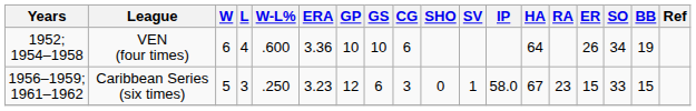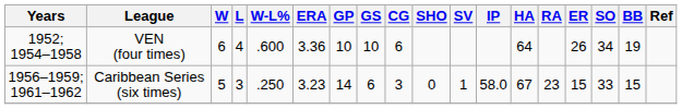 <table class="wikitable" style="font-size:85%;">
 <tr>
 <th>Years</th>
 <th>League</th>
 <th><a href='#'>W</a></th>
 <th><a href='#'>L</a></th>
 <th><a href='#'>W-L%</a></th>
 <th><a href='#'>ERA</a></th>
 <th><a href='#'>GP</a></th>
 <th><a href='#'>GS</a></th>
 <th><a href='#'>CG</a></th>
 <th><a href='#'>SHO</a></th>
 <th><a href='#'>SV</a></th>
 <th><a href='#'>IP</a></th>
 <th><a href='#'>HA</a></th>
 <th><a href='#'>RA</a></th>
 <th><a href='#'>ER</a></th>
 <th><a href='#'>SO</a></th>
 <th><a href='#'>BB</a></th>
 <th>Ref</th>
 </tr>
 <tr align=center>
 <td>1952;<br>1954–1958</td>
 <td>VEN<br>(four times)</td>
 <td>6</td>
 <td>4</td>
 <td>.600</td>
 <td>3.36</td>
 <td>10</td>
 <td>10</td>
 <td>6</td>
 <td></td>
 <td></td>
 <td></td>
 <td>64</td>
 <td></td>
 <td>26</td>
 <td>34</td>
 <td>19</td>
 <td></td>
 </tr>
 <tr align=center>
 <td>1956–1959;<br>1961–1962</td>
 <td> Caribbean Series <br>(six times)</td>
 <td>5</td>
 <td>3</td>
 <td>.250</td>
 <td>3.23</td>
-<td>12</td>
+<td>14</td>
 <td>6</td>
 <td>3</td>
 <td>0</td>
 <td>1</td>
 <td>58.0</td>
 <td>67</td>
 <td>23</td>
 <td>15</td>
 <td>33</td>
 <td>15</td>
 <td></td>
 </tr>
 <tr align=center>
 </tr>
 </table>
